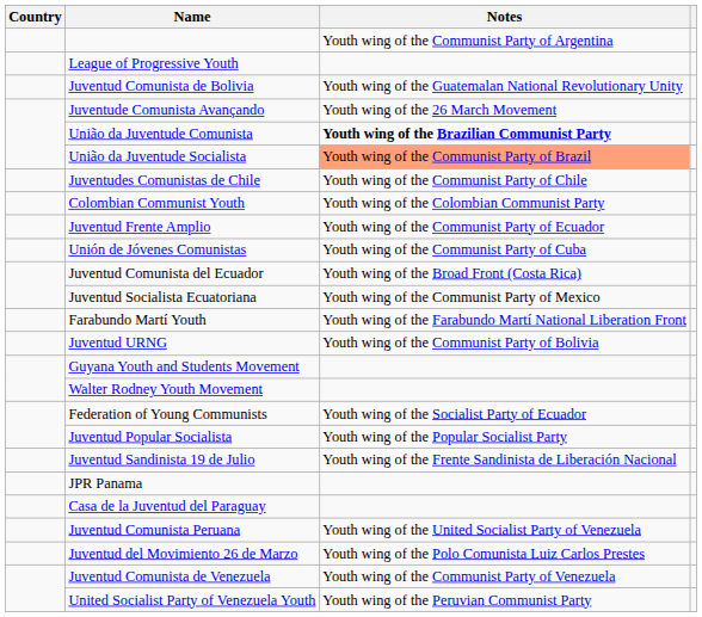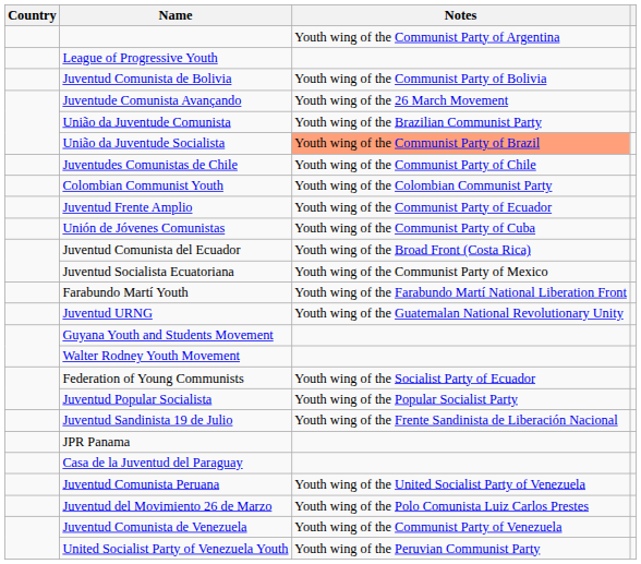 <table class="wikitable">
 <tr>
 <th>Country</th>
 <th>Name</th>
 <th>Notes</th>
 <th></th>
 </tr>
 <tr>
 <td></td>
 <td></td>
 <td>Youth wing of the <a href='#'>Communist Party of Argentina</a></td>
 <td></td>
 </tr>
 <tr>
 <td></td>
 <td><a href='#'>League of Progressive Youth</a></td>
 <td></td>
 <td></td>
 </tr>
 <tr>
 <td></td>
 <td><a href='#'>Juventud Comunista de Bolivia</a></td>
-<td>Youth wing of the <a href='#'>Guatemalan National Revolutionary Unity</a></td>
+<td>Youth wing of the <a href='#'>Communist Party of Bolivia</a></td>
 <td></td>
 </tr>
 <tr>
 <td rowspan="3"></td>
 <td><a href='#'>Juventude Comunista Avançando</a></td>
 <td>Youth wing of the <a href='#'>26 March Movement</a></td>
 <td></td>
 </tr>
 <tr>
 <td><a href='#'>União da Juventude Comunista</a></td>
-<td><strong>Youth wing of the <a href='#'>Brazilian Communist Party</a></strong></td>
+<td>Youth wing of the <a href='#'>Brazilian Communist Party</a></td>
 <td></td>
 </tr>
 <tr>
 <td><a href='#'>União da Juventude Socialista</a></td>
 <td style="background: lightsalmon;">Youth wing of the <a href='#'>Communist Party of Brazil</a></td>
 <td></td>
 </tr>
 <tr>
 <td></td>
 <td><a href='#'>Juventudes Comunistas de Chile</a></td>
 <td>Youth wing of the <a href='#'>Communist Party of Chile</a></td>
 <td></td>
 </tr>
 <tr>
 <td></td>
 <td><a href='#'>Colombian Communist Youth</a></td>
 <td>Youth wing of the <a href='#'>Colombian Communist Party</a></td>
 <td></td>
 </tr>
 <tr>
 <td></td>
 <td><a href='#'>Juventud Frente Amplio</a></td>
 <td>Youth wing of the <a href='#'>Communist Party of Ecuador</a></td>
 <td></td>
 </tr>
 <tr>
 <td></td>
 <td><a href='#'>Unión de Jóvenes Comunistas</a></td>
 <td>Youth wing of the <a href='#'>Communist Party of Cuba</a></td>
 <td></td>
 </tr>
 <tr>
 <td rowspan="2"></td>
 <td>Juventud Comunista del Ecuador</td>
 <td>Youth wing of the <a href='#'>Broad Front (Costa Rica)</a></td>
 <td></td>
 </tr>
 <tr>
 <td>Juventud Socialista Ecuatoriana</td>
 <td>Youth wing of the Communist Party of Mexico</td>
 <td></td>
 </tr>
 <tr>
 <td></td>
 <td>Farabundo Martí Youth</td>
 <td>Youth wing of the <a href='#'>Farabundo Martí National Liberation Front</a></td>
 <td></td>
 </tr>
 <tr>
 <td></td>
 <td><a href='#'>Juventud URNG</a></td>
-<td>Youth wing of the <a href='#'>Communist Party of Bolivia</a></td>
+<td>Youth wing of the <a href='#'>Guatemalan National Revolutionary Unity</a></td>
 <td></td>
 </tr>
 <tr>
 <td rowspan=2></td>
 <td><a href='#'>Guyana Youth and Students Movement</a></td>
 <td></td>
 <td></td>
 </tr>
 <tr>
 <td><a href='#'>Walter Rodney Youth Movement</a></td>
 <td></td>
 <td></td>
 </tr>
 <tr>
 <td rowspan="2"></td>
 <td>Federation of Young Communists</td>
 <td>Youth wing of the <a href='#'>Socialist Party of Ecuador</a></td>
 <td></td>
 </tr>
 <tr>
 <td><a href='#'>Juventud Popular Socialista</a></td>
 <td>Youth wing of the <a href='#'>Popular Socialist Party</a></td>
 <td></td>
 </tr>
 <tr>
 <td></td>
 <td><a href='#'>Juventud Sandinista 19 de Julio</a></td>
 <td>Youth wing of the <a href='#'>Frente Sandinista de Liberación Nacional</a></td>
 <td></td>
 </tr>
 <tr>
 <td></td>
 <td>JPR Panama</td>
 <td></td>
 <td></td>
 </tr>
 <tr>
 <td></td>
 <td><a href='#'>Casa de la Juventud del Paraguay</a></td>
 <td></td>
 <td></td>
 </tr>
 <tr>
 <td></td>
 <td><a href='#'>Juventud Comunista Peruana</a></td>
 <td>Youth wing of the <a href='#'>United Socialist Party of Venezuela</a></td>
 <td></td>
 </tr>
 <tr>
 <td></td>
 <td><a href='#'>Juventud del Movimiento 26 de Marzo</a></td>
 <td>Youth wing of the <a href='#'>Polo Comunista Luiz Carlos Prestes</a></td>
 <td></td>
 </tr>
 <tr>
 <td rowspan=2></td>
 <td><a href='#'>Juventud Comunista de Venezuela</a></td>
 <td>Youth wing of the <a href='#'>Communist Party of Venezuela</a></td>
 <td></td>
 </tr>
 <tr>
 <td><a href='#'>United Socialist Party of Venezuela Youth</a></td>
 <td>Youth wing of the <a href='#'>Peruvian Communist Party</a></td>
 <td></td>
 </tr>
 </table>
